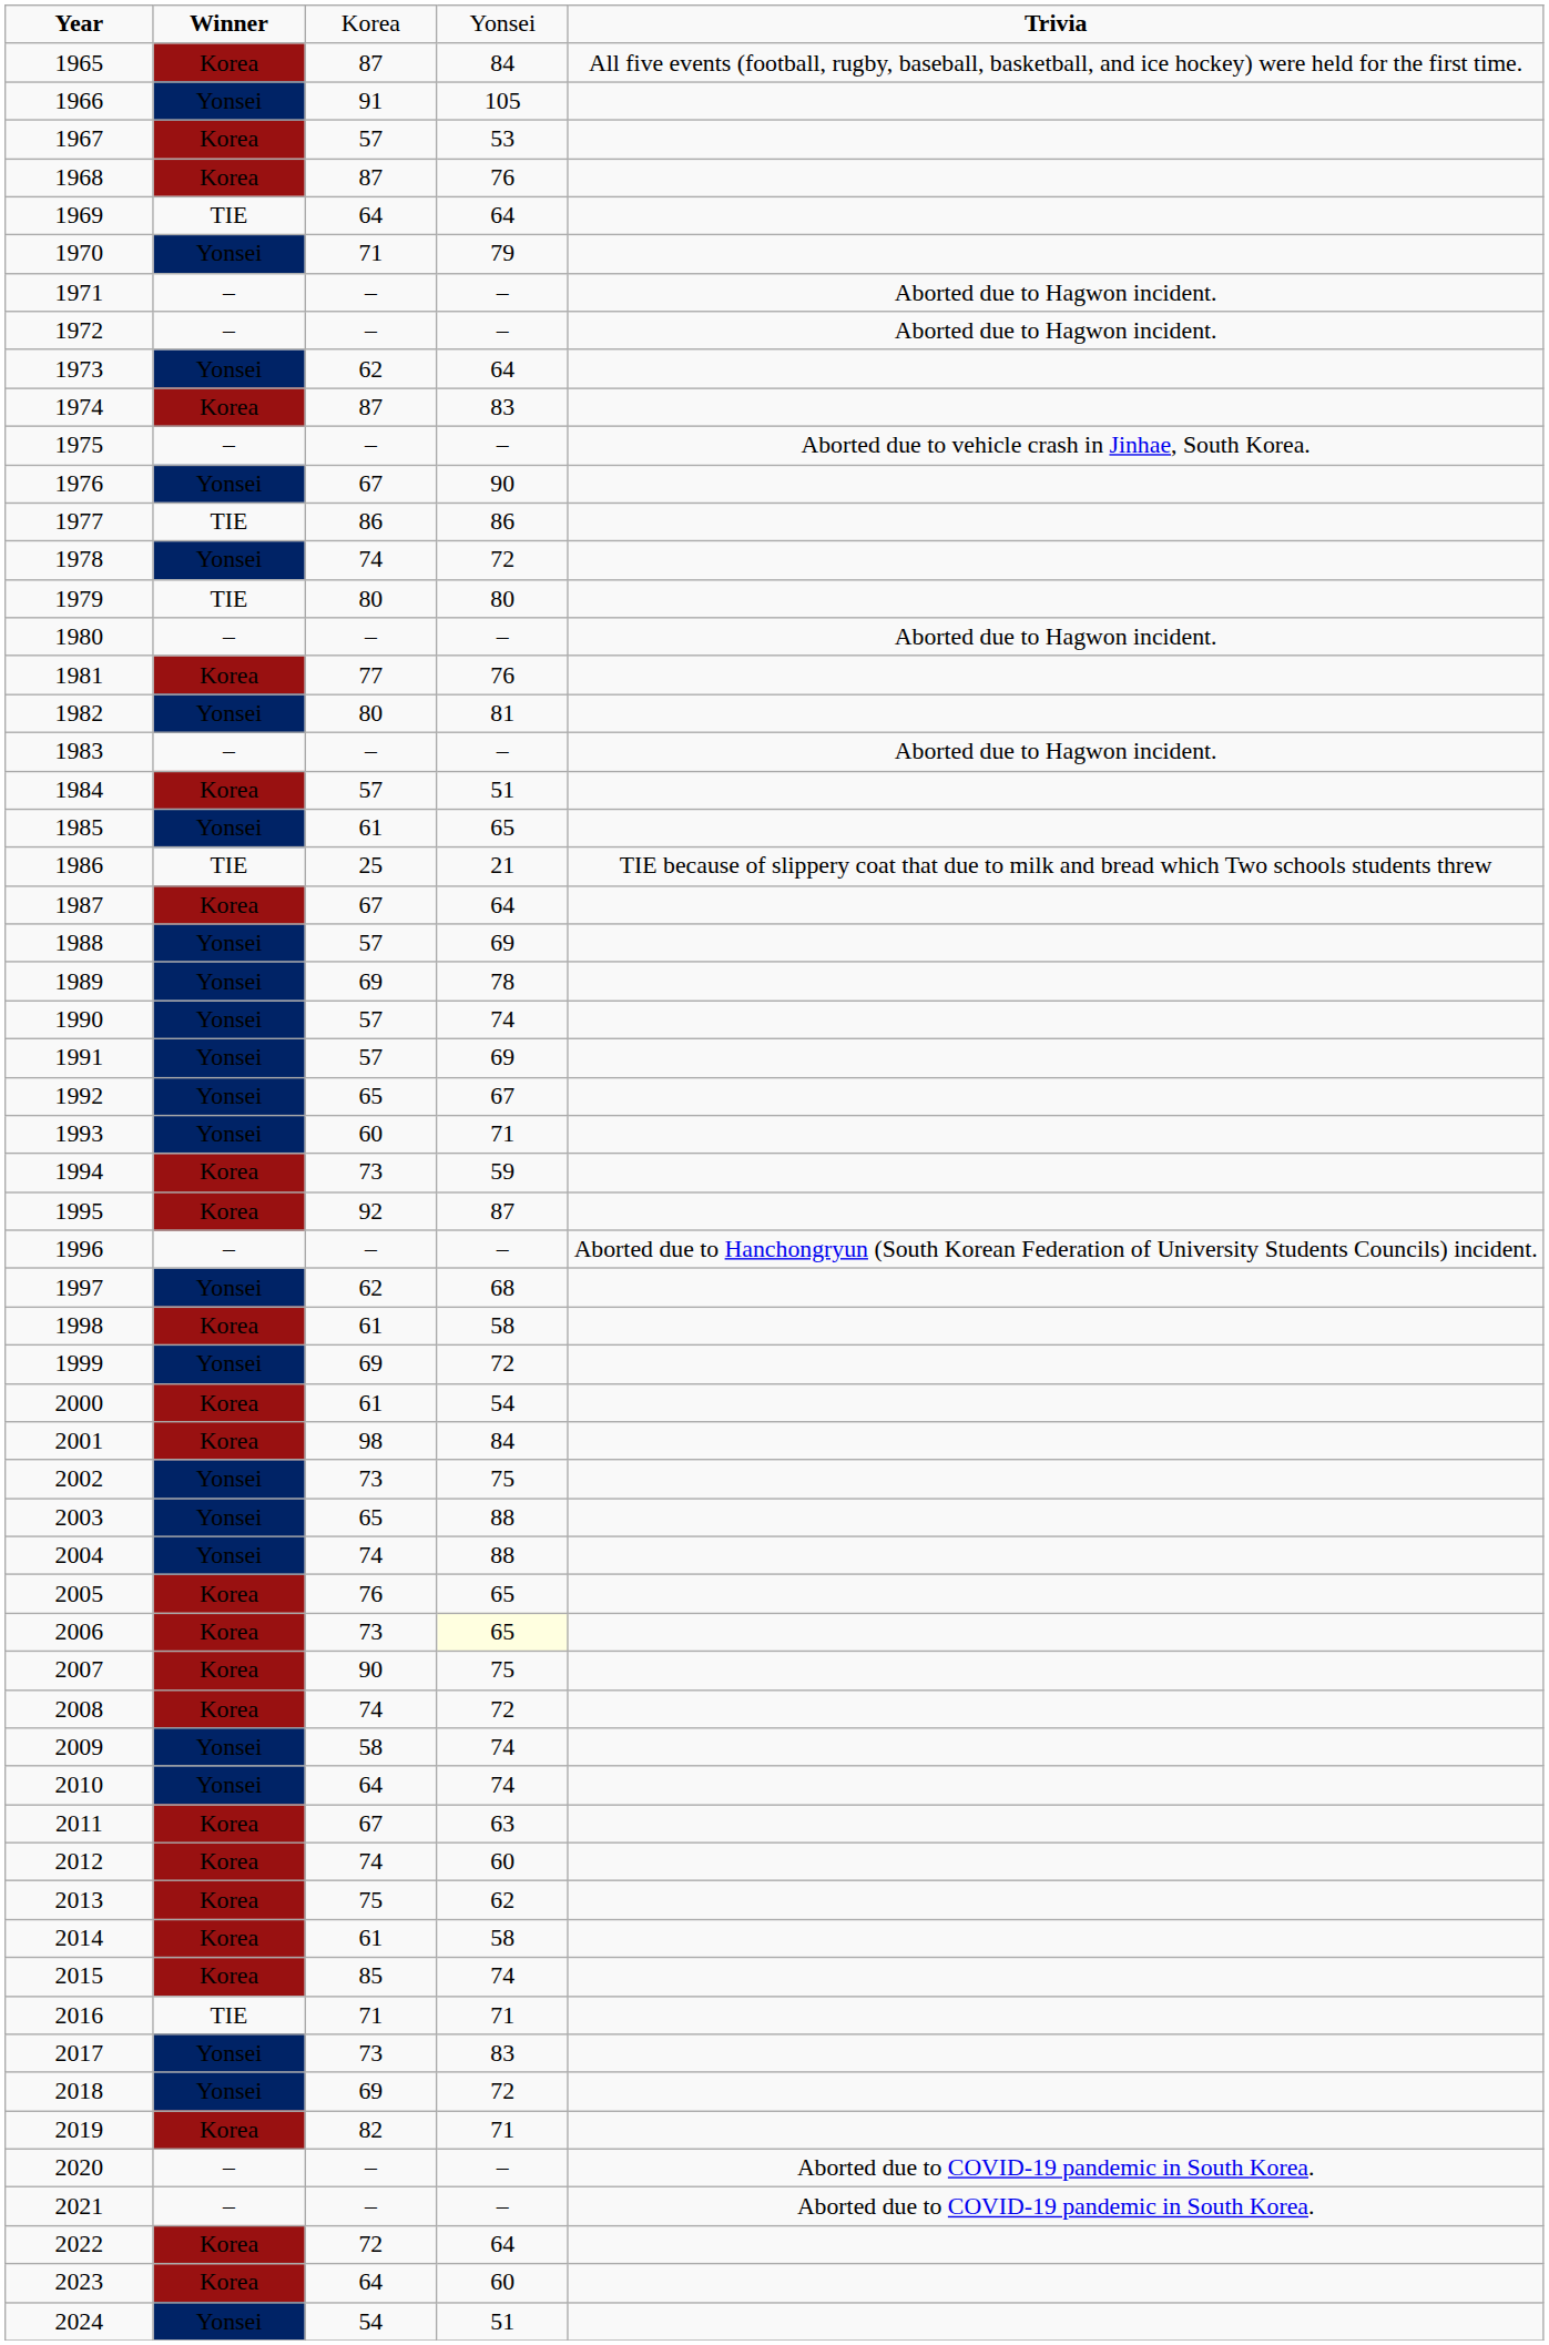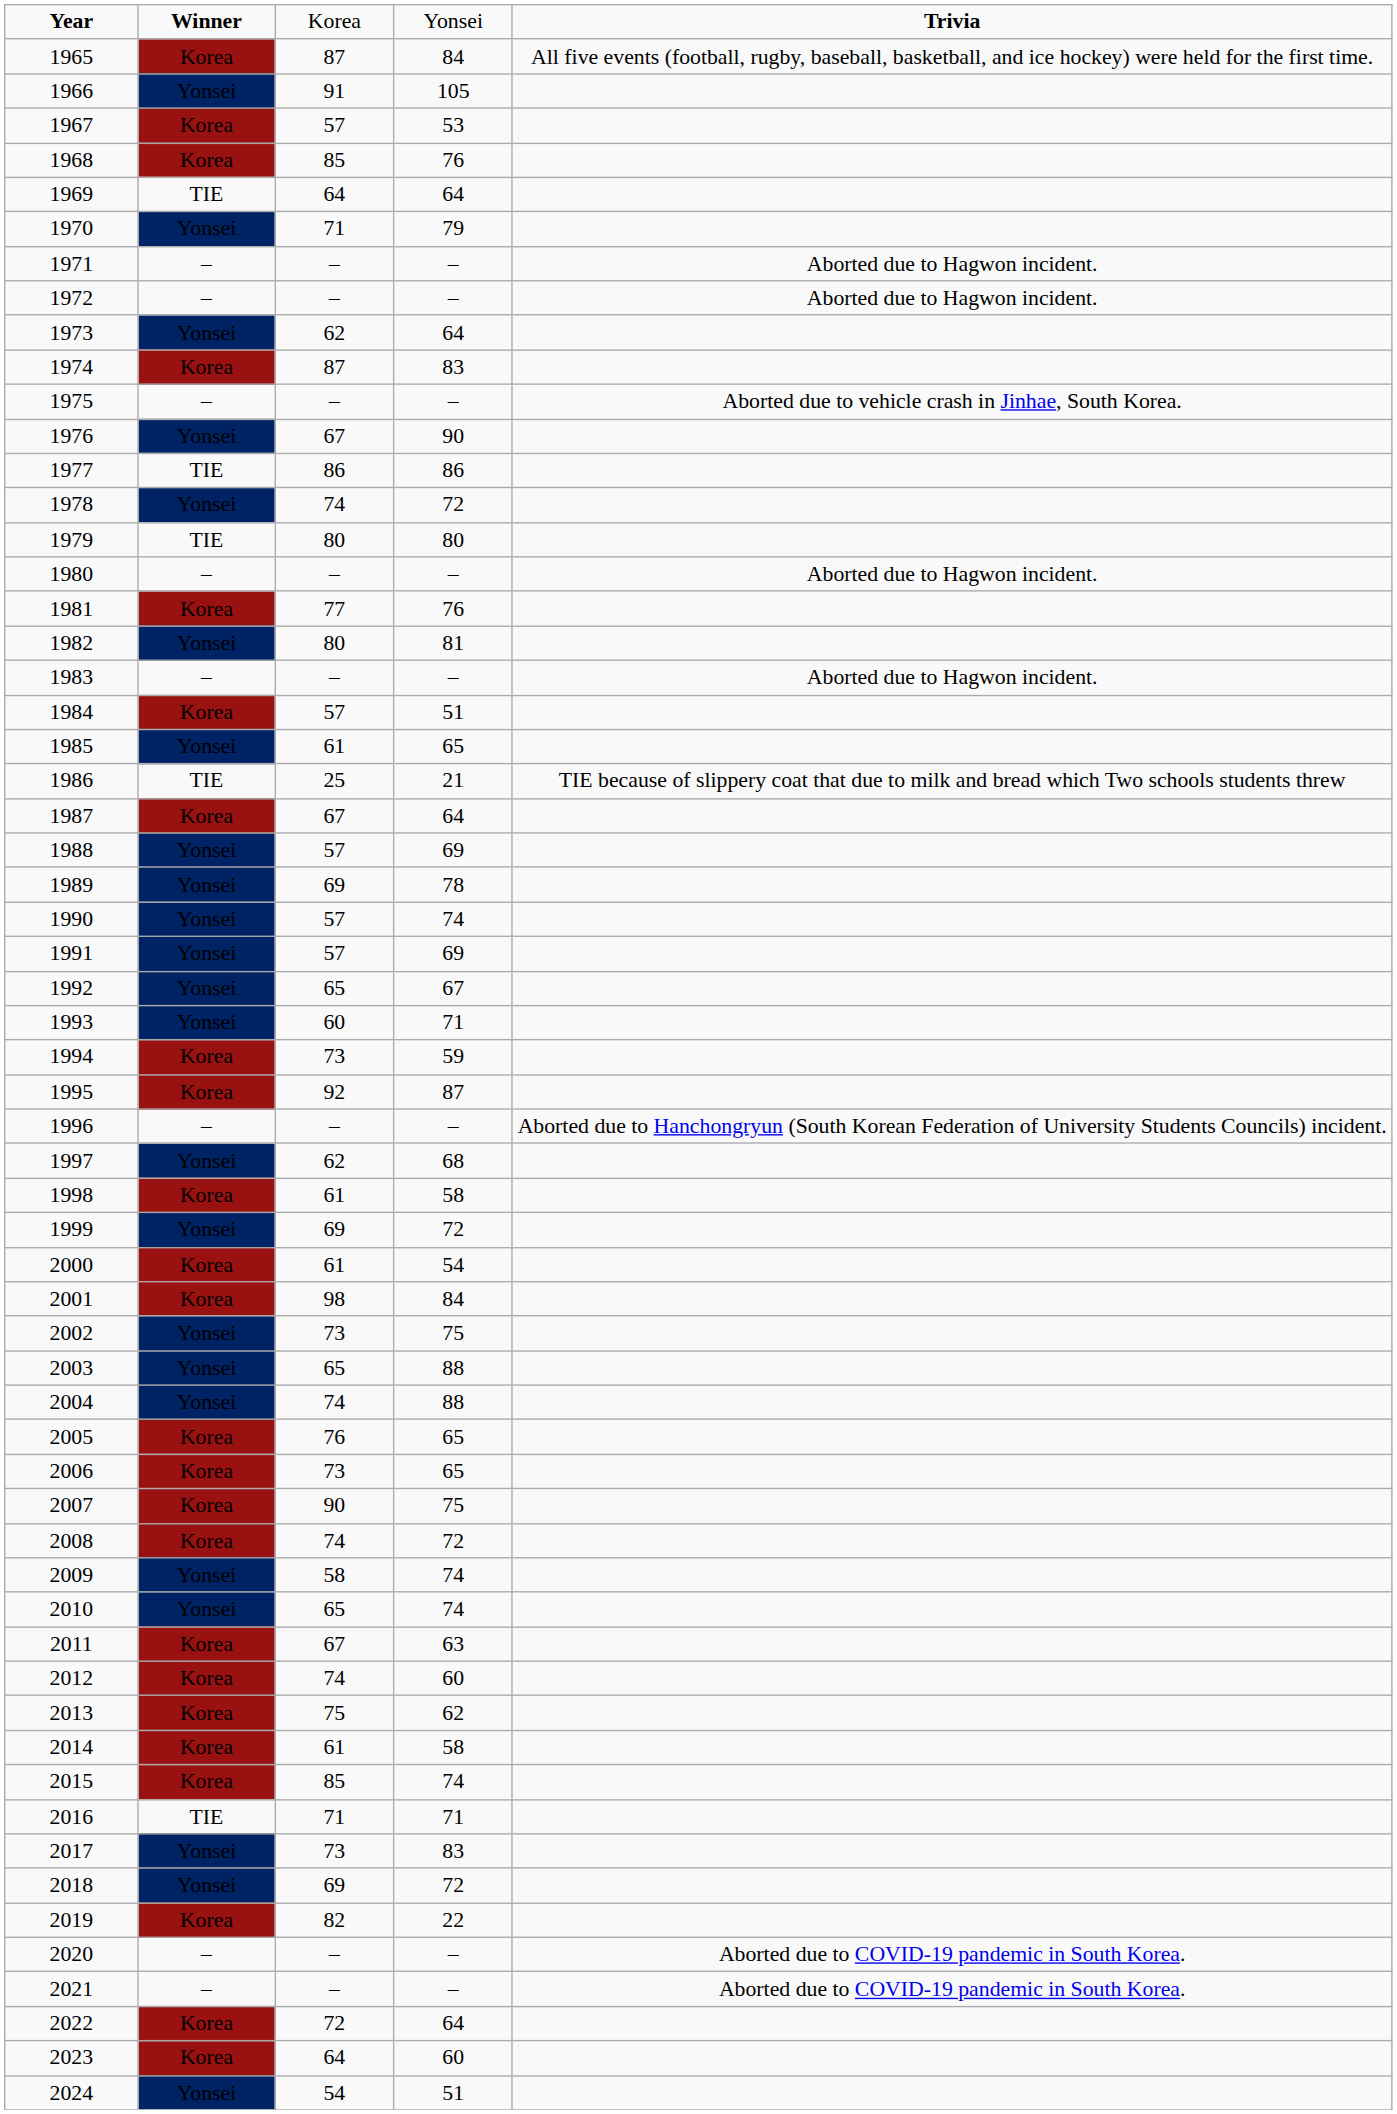 <table class="wikitable" style="text-align:center">
 <tr>
 <td height=17 width=48 style='height:12.75pt;width:68pt'><strong>Year</strong></td>
 <td width=70 style='width:70pt'><strong>Winner</strong></td>
 <td width=60 style='width:60pt'  style="background: #991111;"><span>Korea</span></td>
 <td width=60 style='width:60pt'  style="background: #002366;"><span>Yonsei</span></td>
 <td><strong>Trivia</strong></td>
 </tr>
 <tr>
 <td>1965</td>
 <td style="background: #991111;"><span>Korea</span></td>
 <td>87</td>
 <td>84</td>
 <td>All five events (football, rugby, baseball, basketball, and ice hockey) were held for the first time.</td>
 </tr>
 <tr>
 <td>1966</td>
 <td style="background: #002366;"><span>Yonsei</span></td>
 <td>91</td>
 <td>105</td>
 <td></td>
 </tr>
 <tr>
 <td>1967</td>
 <td style="background: #991111;"><span>Korea</span></td>
 <td>57</td>
 <td>53</td>
 <td></td>
 </tr>
 <tr>
 <td>1968</td>
 <td style="background: #991111;"><span>Korea</span></td>
-<td>87</td>
+<td>85</td>
 <td>76</td>
 <td></td>
 </tr>
 <tr>
 <td>1969</td>
 <td>TIE</td>
 <td>64</td>
 <td>64</td>
 <td></td>
 </tr>
 <tr>
 <td>1970</td>
 <td style="background: #002366;"><span>Yonsei</span></td>
 <td>71</td>
 <td>79</td>
 <td></td>
 </tr>
 <tr>
 <td>1971</td>
 <td>–</td>
 <td>–</td>
 <td>–</td>
 <td>Aborted due to Hagwon incident.</td>
 </tr>
 <tr>
 <td>1972</td>
 <td>–</td>
 <td>–</td>
 <td>–</td>
 <td>Aborted due to Hagwon incident.</td>
 </tr>
 <tr>
 <td>1973</td>
 <td style="background: #002366;"><span>Yonsei</span></td>
 <td>62</td>
 <td>64</td>
 <td></td>
 </tr>
 <tr>
 <td>1974</td>
 <td style="background: #991111;"><span>Korea</span></td>
 <td>87</td>
 <td>83</td>
 <td></td>
 </tr>
 <tr>
 <td>1975</td>
 <td>–</td>
 <td>–</td>
 <td>–</td>
 <td>Aborted due to vehicle crash in <a href='#'>Jinhae</a>, South Korea.</td>
 </tr>
 <tr>
 <td>1976</td>
 <td style="background: #002366;"><span>Yonsei</span></td>
 <td>67</td>
 <td>90</td>
 <td></td>
 </tr>
 <tr>
 <td>1977</td>
 <td>TIE</td>
 <td>86</td>
 <td>86</td>
 <td></td>
 </tr>
 <tr>
 <td>1978</td>
 <td style="background: #002366;"><span>Yonsei</span></td>
 <td>74</td>
 <td>72</td>
 <td></td>
 </tr>
 <tr>
 <td>1979</td>
 <td>TIE</td>
 <td>80</td>
 <td>80</td>
 <td></td>
 </tr>
 <tr>
 <td>1980</td>
 <td>–</td>
 <td>–</td>
 <td>–</td>
 <td>Aborted due to Hagwon incident.</td>
 </tr>
 <tr>
 <td>1981</td>
 <td style="background: #991111;"><span>Korea</span></td>
 <td>77</td>
 <td>76</td>
 <td></td>
 </tr>
 <tr>
 <td>1982</td>
 <td style="background: #002366;"><span>Yonsei</span></td>
 <td>80</td>
 <td>81</td>
 <td></td>
 </tr>
 <tr>
 <td>1983</td>
 <td>–</td>
 <td>–</td>
 <td>–</td>
 <td>Aborted due to Hagwon incident.</td>
 </tr>
 <tr>
 <td>1984</td>
 <td style="background: #991111;"><span>Korea</span></td>
 <td>57</td>
 <td>51</td>
 <td></td>
 </tr>
 <tr>
 <td>1985</td>
 <td style="background: #002366;"><span>Yonsei</span></td>
 <td>61</td>
 <td>65</td>
 <td></td>
 </tr>
 <tr>
 <td>1986</td>
 <td>TIE</td>
 <td>25</td>
 <td>21</td>
 <td>TIE because of slippery coat that due to milk and bread which Two schools students threw</td>
 </tr>
 <tr>
 <td>1987</td>
 <td style="background: #991111;"><span>Korea</span></td>
 <td>67</td>
 <td>64</td>
 <td></td>
 </tr>
 <tr>
 <td>1988</td>
 <td style="background: #002366;"><span>Yonsei</span></td>
 <td>57</td>
 <td>69</td>
 <td></td>
 </tr>
 <tr>
 <td>1989</td>
 <td style="background: #002366;"><span>Yonsei</span></td>
 <td>69</td>
 <td>78</td>
 <td></td>
 </tr>
 <tr>
 <td>1990</td>
 <td style="background: #002366;"><span>Yonsei</span></td>
 <td>57</td>
 <td>74</td>
 <td></td>
 </tr>
 <tr>
 <td>1991</td>
 <td style="background: #002366;"><span>Yonsei</span></td>
 <td>57</td>
 <td>69</td>
 <td></td>
 </tr>
 <tr>
 <td>1992</td>
 <td style="background: #002366;"><span>Yonsei</span></td>
 <td>65</td>
 <td>67</td>
 <td></td>
 </tr>
 <tr>
 <td>1993</td>
 <td style="background: #002366;"><span>Yonsei</span></td>
 <td>60</td>
 <td>71</td>
 <td></td>
 </tr>
 <tr>
 <td>1994</td>
 <td style="background: #991111;"><span>Korea</span></td>
 <td>73</td>
 <td>59</td>
 <td></td>
 </tr>
 <tr>
 <td>1995</td>
 <td style="background: #991111;"><span>Korea</span></td>
 <td>92</td>
 <td>87</td>
 <td></td>
 </tr>
 <tr>
 <td>1996</td>
 <td>–</td>
 <td>–</td>
 <td>–</td>
 <td>Aborted due to <a href='#'>Hanchongryun</a> (South Korean Federation of University Students Councils) incident.</td>
 </tr>
 <tr>
 <td>1997</td>
 <td style="background: #002366;"><span>Yonsei</span></td>
 <td>62</td>
 <td>68</td>
 <td></td>
 </tr>
 <tr>
 <td>1998</td>
 <td style="background: #991111;"><span>Korea</span></td>
 <td>61</td>
 <td>58</td>
 <td></td>
 </tr>
 <tr>
 <td>1999</td>
 <td style="background: #002366;"><span>Yonsei</span></td>
 <td>69</td>
 <td>72</td>
 <td></td>
 </tr>
 <tr>
 <td>2000</td>
 <td style="background: #991111;"><span>Korea</span></td>
 <td>61</td>
 <td>54</td>
 <td></td>
 </tr>
 <tr>
 <td>2001</td>
 <td style="background: #991111;"><span>Korea</span></td>
 <td>98</td>
 <td>84</td>
 <td></td>
 </tr>
 <tr>
 <td>2002</td>
 <td style="background: #002366;"><span>Yonsei</span></td>
 <td>73</td>
 <td>75</td>
 <td></td>
 </tr>
 <tr>
 <td>2003</td>
 <td style="background: #002366;"><span>Yonsei</span></td>
 <td>65</td>
 <td>88</td>
 <td></td>
 </tr>
 <tr>
 <td>2004</td>
 <td style="background: #002366;"><span>Yonsei</span></td>
 <td>74</td>
 <td>88</td>
 <td></td>
 </tr>
 <tr>
 <td>2005</td>
 <td style="background: #991111;"><span>Korea</span></td>
 <td>76</td>
 <td>65</td>
 <td></td>
 </tr>
 <tr>
 <td>2006</td>
 <td style="background: #991111;"><span>Korea</span></td>
 <td>73</td>
-<td style="background: lightyellow;">65</td>
+<td>65</td>
 <td></td>
 </tr>
 <tr>
 <td>2007</td>
 <td style="background: #991111;"><span>Korea</span></td>
 <td>90</td>
 <td>75</td>
 <td></td>
 </tr>
 <tr>
 <td>2008</td>
 <td style="background: #991111;"><span>Korea</span></td>
 <td>74</td>
 <td>72</td>
 <td></td>
 </tr>
 <tr>
 <td>2009</td>
 <td style="background: #002366;"><span>Yonsei</span></td>
 <td>58</td>
 <td>74</td>
 <td></td>
 </tr>
 <tr>
 <td>2010</td>
 <td style="background: #002366;"><span>Yonsei</span></td>
-<td>64</td>
+<td>65</td>
 <td>74</td>
 <td></td>
 </tr>
 <tr>
 <td>2011</td>
 <td style="background: #991111;"><span>Korea</span></td>
 <td>67</td>
 <td>63</td>
 <td></td>
 </tr>
 <tr>
 <td>2012</td>
 <td style="background: #991111;"><span>Korea</span></td>
 <td>74</td>
 <td>60</td>
 <td></td>
 </tr>
 <tr>
 <td>2013</td>
 <td style="background: #991111;"><span>Korea</span></td>
 <td>75</td>
 <td>62</td>
 <td></td>
 </tr>
 <tr>
 <td>2014</td>
 <td style="background: #991111;"><span>Korea</span></td>
 <td>61</td>
 <td>58</td>
 <td></td>
 </tr>
 <tr>
 <td>2015</td>
 <td style="background: #991111;"><span>Korea</span></td>
 <td>85</td>
 <td>74</td>
 <td></td>
 </tr>
 <tr>
 <td>2016</td>
 <td>TIE</td>
 <td>71</td>
 <td>71</td>
 <td></td>
 </tr>
 <tr>
 <td>2017</td>
 <td style="background: #002366;"><span>Yonsei</span></td>
 <td>73</td>
 <td>83</td>
 <td></td>
 </tr>
 <tr>
 <td>2018</td>
 <td style="background: #002366;"><span>Yonsei</span></td>
 <td>69</td>
 <td>72</td>
 <td></td>
 </tr>
 <tr>
 <td>2019</td>
 <td style="background: #991111;"><span>Korea</span></td>
 <td>82</td>
-<td>71</td>
+<td>22</td>
 <td></td>
 </tr>
 <tr>
 <td>2020</td>
 <td>–</td>
 <td>–</td>
 <td>–</td>
 <td>Aborted due to <a href='#'>COVID-19 pandemic in South Korea</a>.</td>
 </tr>
 <tr>
 <td>2021</td>
 <td>–</td>
 <td>–</td>
 <td>–</td>
 <td>Aborted due to <a href='#'>COVID-19 pandemic in South Korea</a>.</td>
 </tr>
 <tr>
 <td>2022</td>
 <td style="background: #991111;"><span>Korea</span></td>
 <td>72</td>
 <td>64</td>
 <td></td>
 </tr>
 <tr>
 <td>2023</td>
 <td style="background: #991111;"><span>Korea</span></td>
 <td>64</td>
 <td>60</td>
 <td></td>
 </tr>
 <tr>
 <td>2024</td>
 <td style="background: #002366;"><span>Yonsei</span></td>
 <td>54</td>
 <td>51</td>
 <td></td>
 </tr>
 </table>
